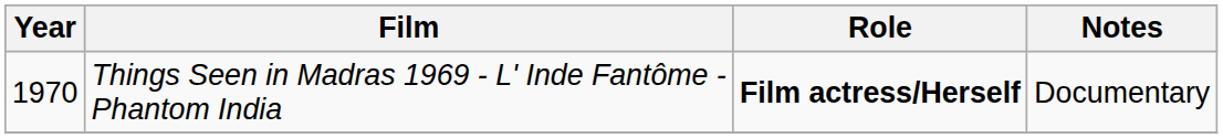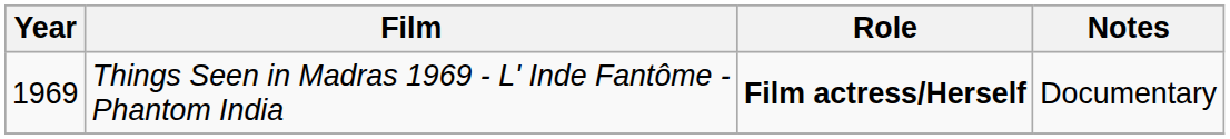 <table class="wikitable sortable">
 <tr style="background:#ccc; text-align:center;">
 <th>Year</th>
 <th>Film</th>
 <th>Role</th>
 <th>Notes</th>
 </tr>
 <tr>
-<td>1970</td>
+<td>1969</td>
 <td><em>Things Seen in Madras 1969 - L' Inde Fantôme -<br> Phantom India</em></td>
 <td><strong>Film actress/Herself</strong></td>
 <td>Documentary</td>
 </tr>
 <tr>
 </tr>
 </table>
